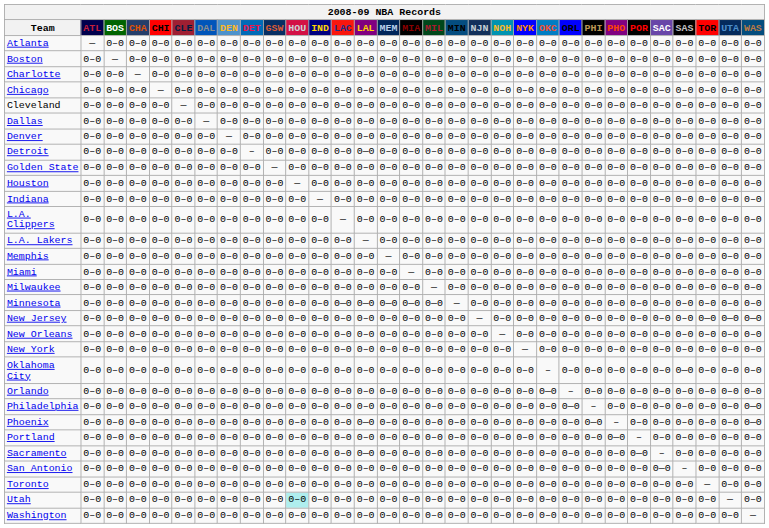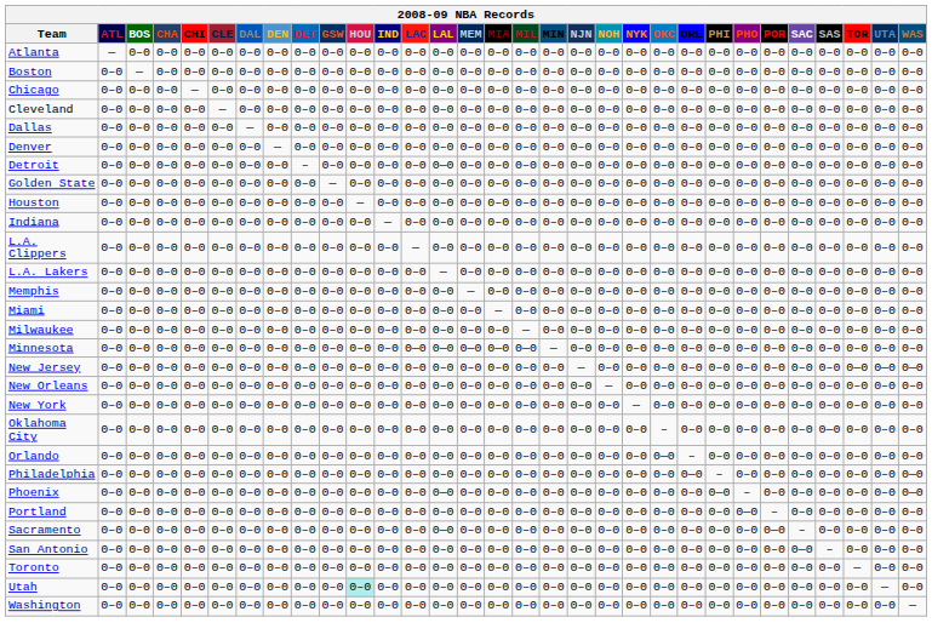 <table class="wikitable" style="font-size:86%; text-align:center;">
 <tr>
 <th colspan=31>2008-09 NBA Records</th>
 </tr>
 <tr>
 <th width=100>Team</th>
 <th style="background:#00004d;color:#C41E3a;width=35">ATL</th>
 <th style="background:#006400;color:#FFFFFF;width=35">BOS</th>
 <th style="background:#253E6A;color:#DF5106;width=35">CHA</th>
 <th style="background:#FF0000;color:#000000;width=35">CHI</th>
 <th style="background:#9F1F32;color:#001D43;width=35">CLE</th>
 <th style="background:#0055BA;color:#898D8F;width=35">DAL</th>
 <th style="background:#4C92CC;color:#FDB827;width=35">DEN</th>
 <th style="background:#006BB7;color:#ED164B;width=35">DET</th>
 <th style="background:#072E63;color:#DC5A34;width=35">GSW</th>
 <th style="background:#D31145;color:#CBD4D8;width=35">HOU</th>
 <th style="background:#000080;color:#FFD700;width=35">IND</th>
 <th style="background:#F9160D;color:#1A2E8B;width=35">LAC</th>
 <th style="background:#800080;color:#FFD700;width=35">LAL</th>
 <th style="background:#00265B;color:#BAD1EB;width=35">MEM</th>
 <th style="background:#000000;color:#8B0000;width=35">MIA</th>
 <th style="background:#00471B;color:#AC1A2F;width=35">MIL</th>
 <th style="background:#044D80;color:#000000;width=35">MIN</th>
 <th style="background:#12305B;color:#C4CED4;width=35">NJN</th>
 <th style="background:#0093B1;color:#FDB827;width=35">NOH</th>
 <th style="background:#0000FF;color:#FF8C00;width=35">NYK</th>
 <th style="background:#007DC3;color:#F05033;width=35">OKC</th>
 <th style="background:#0000FF;color:#000000;width=35">ORL</th>
 <th style="background:#000000;color:#BB9754;width=35">PHI</th>
 <th style="background:#800080;color:#FF4500;width=35">PHO</th>
 <th style="background:#000000;color:#FF0000;width=35">POR</th>
 <th style="background:#6846A8;color:#FFFFFF;width=35">SAC</th>
 <th style="background:#000000;color:#C0C0C0;width=35">SAS</th>
 <th style="background:#FF0000;color:#000000;width=35">TOR</th>
 <th style="background:#042A5C;color:#4C8ECC;width=35">UTA</th>
 <th style="background:#044D7D;color:#BC7A44;width=35">WAS</th>
 </tr>
 <tr>
 <td style="text-align:left;"><a href='#'>Atlanta</a></td>
 <td>—</td>
 <td>0–0</td>
 <td>0–0</td>
 <td>0–0</td>
 <td>0–0</td>
 <td>0–0</td>
 <td>0–0</td>
 <td>0–0</td>
 <td>0–0</td>
 <td>0–0</td>
 <td>0–0</td>
 <td>0–0</td>
 <td>0–0</td>
 <td>0–0</td>
 <td>0–0</td>
 <td>0–0</td>
 <td>0–0</td>
 <td>0–0</td>
 <td>0–0</td>
 <td>0–0</td>
 <td>0–0</td>
 <td>0–0</td>
 <td>0–0</td>
 <td>0–0</td>
 <td>0–0</td>
 <td>0–0</td>
 <td>0–0</td>
 <td>0–0</td>
 <td>0–0</td>
 <td>0–0</td>
 </tr>
 <tr>
 <td style="text-align:left;"><a href='#'>Boston</a></td>
 <td>0–0</td>
 <td>—</td>
 <td>0–0</td>
-<td>0–0</td>
-<td>0–0</td>
-<td>0–0</td>
-<td>0–0</td>
-<td>0–0</td>
-<td>0–0</td>
-<td>0–0</td>
-<td>0–0</td>
-<td>0–0</td>
-<td>0–0</td>
-<td>0–0</td>
-<td>0–0</td>
-<td>0–0</td>
-<td>0–0</td>
-<td>0–0</td>
-<td>0–0</td>
-<td>0–0</td>
-<td>0–0</td>
-<td>0–0</td>
-<td>0–0</td>
-<td>0–0</td>
-<td>0–0</td>
-<td>0–0</td>
-<td>0–0</td>
-<td>0–0</td>
-<td>0–0</td>
-<td>0–0</td>
-</tr>
-<tr>
-<td style="text-align:left;"><a href='#'>Charlotte</a></td>
-<td>0–0</td>
-<td>0–0</td>
-<td>—</td>
 <td>0–0</td>
 <td>0–0</td>
 <td>0–0</td>
 <td>0–0</td>
 <td>0–0</td>
 <td>0–0</td>
 <td>0–0</td>
 <td>0–0</td>
 <td>0–0</td>
 <td>0–0</td>
 <td>0–0</td>
 <td>0–0</td>
 <td>0–0</td>
 <td>0–0</td>
 <td>0–0</td>
 <td>0–0</td>
 <td>0–0</td>
 <td>0–0</td>
 <td>0–0</td>
 <td>0–0</td>
 <td>0–0</td>
 <td>0–0</td>
 <td>0–0</td>
 <td>0–0</td>
 <td>0–0</td>
 <td>0–0</td>
 <td>0–0</td>
 </tr>
 <tr>
 <td style="text-align:left;"><a href='#'>Chicago</a></td>
 <td>0–0</td>
 <td>0–0</td>
 <td>0–0</td>
 <td>—</td>
 <td>0–0</td>
 <td>0–0</td>
 <td>0–0</td>
 <td>0–0</td>
 <td>0–0</td>
 <td>0–0</td>
 <td>0–0</td>
 <td>0–0</td>
 <td>0–0</td>
 <td>0–0</td>
 <td>0–0</td>
 <td>0–0</td>
 <td>0–0</td>
 <td>0–0</td>
 <td>0–0</td>
 <td>0–0</td>
 <td>0–0</td>
 <td>0–0</td>
 <td>0–0</td>
 <td>0–0</td>
 <td>0–0</td>
 <td>0–0</td>
 <td>0–0</td>
 <td>0–0</td>
 <td>0–0</td>
 <td>0–0</td>
 </tr>
 <tr>
 <td style="text-align:left;">Cleveland</td>
 <td>0–0</td>
 <td>0–0</td>
 <td>0–0</td>
 <td>0–0</td>
 <td>—</td>
 <td>0–0</td>
 <td>0–0</td>
 <td>0–0</td>
 <td>0–0</td>
 <td>0–0</td>
 <td>0–0</td>
 <td>0–0</td>
 <td>0–0</td>
 <td>0–0</td>
 <td>0–0</td>
 <td>0–0</td>
 <td>0–0</td>
 <td>0–0</td>
 <td>0–0</td>
 <td>0–0</td>
 <td>0–0</td>
 <td>0–0</td>
 <td>0–0</td>
 <td>0–0</td>
 <td>0–0</td>
 <td>0–0</td>
 <td>0–0</td>
 <td>0–0</td>
 <td>0–0</td>
 <td>0–0</td>
 </tr>
 <tr>
 <td style="text-align:left;"><a href='#'>Dallas</a></td>
 <td>0–0</td>
 <td>0–0</td>
 <td>0–0</td>
 <td>0–0</td>
 <td>0–0</td>
 <td>—</td>
 <td>0–0</td>
 <td>0–0</td>
 <td>0–0</td>
 <td>0–0</td>
 <td>0–0</td>
 <td>0–0</td>
 <td>0–0</td>
 <td>0–0</td>
 <td>0–0</td>
 <td>0–0</td>
 <td>0–0</td>
 <td>0–0</td>
 <td>0–0</td>
 <td>0–0</td>
 <td>0–0</td>
 <td>0–0</td>
 <td>0–0</td>
 <td>0–0</td>
 <td>0–0</td>
 <td>0–0</td>
 <td>0–0</td>
 <td>0–0</td>
 <td>0–0</td>
 <td>0–0</td>
 </tr>
 <tr>
 <td style="text-align:left;"><a href='#'>Denver</a></td>
 <td>0–0</td>
 <td>0–0</td>
 <td>0–0</td>
 <td>0–0</td>
 <td>0–0</td>
 <td>0–0</td>
 <td>—</td>
 <td>0–0</td>
 <td>0–0</td>
 <td>0–0</td>
 <td>0–0</td>
 <td>0–0</td>
 <td>0–0</td>
 <td>0–0</td>
 <td>0–0</td>
 <td>0–0</td>
 <td>0–0</td>
 <td>0–0</td>
 <td>0–0</td>
 <td>0–0</td>
 <td>0–0</td>
 <td>0–0</td>
 <td>0–0</td>
 <td>0–0</td>
 <td>0–0</td>
 <td>0–0</td>
 <td>0–0</td>
 <td>0–0</td>
 <td>0–0</td>
 <td>0–0</td>
 </tr>
 <tr>
 <td style="text-align:left;"><a href='#'>Detroit</a></td>
 <td>0–0</td>
 <td>0–0</td>
 <td>0–0</td>
 <td>0–0</td>
 <td>0–0</td>
 <td>0–0</td>
 <td>0–0</td>
 <td>–</td>
 <td>0–0</td>
 <td>0–0</td>
 <td>0–0</td>
 <td>0–0</td>
 <td>0—0</td>
 <td>0–0</td>
 <td>0–0</td>
 <td>0–0</td>
 <td>0–0</td>
 <td>0–0</td>
 <td>0–0</td>
 <td>0–0</td>
 <td>0–0</td>
 <td>0–0</td>
 <td>0–0</td>
 <td>0–0</td>
 <td>0–0</td>
 <td>0–0</td>
 <td>0–0</td>
 <td>0–0</td>
 <td>0–0</td>
 <td>0–0</td>
 </tr>
 <tr>
 <td style="text-align:left;"><a href='#'>Golden State</a></td>
 <td>0–0</td>
 <td>0–0</td>
 <td>0–0</td>
 <td>0–0</td>
 <td>0–0</td>
 <td>0–0</td>
 <td>0–0</td>
 <td>0–0</td>
 <td>—</td>
 <td>0–0</td>
 <td>0–0</td>
 <td>0–0</td>
 <td>0–0</td>
 <td>0–0</td>
 <td>0–0</td>
 <td>0–0</td>
 <td>0–0</td>
 <td>0–0</td>
 <td>0–0</td>
 <td>0–0</td>
 <td>0–0</td>
 <td>0–0</td>
 <td>0–0</td>
 <td>0–0</td>
 <td>0–0</td>
 <td>0–0</td>
 <td>0–0</td>
 <td>0–0</td>
 <td>0–0</td>
 <td>0–0</td>
 </tr>
 <tr>
 <td style="text-align:left;"><a href='#'>Houston</a></td>
 <td>0–0</td>
 <td>0–0</td>
 <td>0–0</td>
 <td>0–0</td>
 <td>0–0</td>
 <td>0–0</td>
 <td>0–0</td>
 <td>0–0</td>
 <td>0–0</td>
 <td>—</td>
 <td>0–0</td>
 <td>0–0</td>
 <td>0–0</td>
 <td>0–0</td>
 <td>0–0</td>
 <td>0–0</td>
 <td>0–0</td>
 <td>0–0</td>
 <td>0–0</td>
 <td>0–0</td>
 <td>0–0</td>
 <td>0–0</td>
 <td>0–0</td>
 <td>0–0</td>
 <td>0–0</td>
 <td>0–0</td>
 <td>0–0</td>
 <td>0–0</td>
 <td>0–0</td>
 <td>0–0</td>
 </tr>
 <tr>
 <td style="text-align:left;"><a href='#'>Indiana</a></td>
 <td>0–0</td>
 <td>0–0</td>
 <td>0–0</td>
 <td>0–0</td>
 <td>0–0</td>
 <td>0–0</td>
 <td>0–0</td>
 <td>0–0</td>
 <td>0–0</td>
 <td>0–0</td>
 <td>—</td>
 <td>0–0</td>
 <td>0–0</td>
 <td>0–0</td>
 <td>0–0</td>
 <td>0–0</td>
 <td>0–0</td>
 <td>0–0</td>
 <td>0–0</td>
 <td>0–0</td>
 <td>0–0</td>
 <td>0–0</td>
 <td>0–0</td>
 <td>0–0</td>
 <td>0–0</td>
 <td>0–0</td>
 <td>0–0</td>
 <td>0–0</td>
 <td>0–0</td>
 <td>0–0</td>
 </tr>
 <tr>
 <td style="text-align:left;"><a href='#'>L.A. Clippers</a></td>
 <td>0–0</td>
 <td>0–0</td>
 <td>0–0</td>
 <td>0–0</td>
 <td>0–0</td>
 <td>0–0</td>
 <td>0–0</td>
 <td>0–0</td>
 <td>0–0</td>
 <td>0–0</td>
 <td>0–0</td>
 <td>—</td>
 <td>0–0</td>
 <td>0–0</td>
 <td>0–0</td>
 <td>0–0</td>
 <td>0–0</td>
 <td>0–0</td>
 <td>0–0</td>
 <td>0–0</td>
 <td>0–0</td>
 <td>0–0</td>
 <td>0–0</td>
 <td>0–0</td>
 <td>0–0</td>
 <td>0–0</td>
 <td>0–0</td>
 <td>0–0</td>
 <td>0–0</td>
 <td>0–0</td>
 </tr>
 <tr>
 <td style="text-align:left;"><a href='#'>L.A. Lakers</a></td>
 <td>0–0</td>
 <td>0–0</td>
 <td>0–0</td>
 <td>0–0</td>
 <td>0–0</td>
 <td>0–0</td>
 <td>0–0</td>
 <td>0–0</td>
 <td>0–0</td>
 <td>0–0</td>
 <td>0–0</td>
 <td>0–0</td>
 <td>—</td>
 <td>0–0</td>
 <td>0–0</td>
 <td>0–0</td>
 <td>0–0</td>
 <td>0–0</td>
 <td>0–0</td>
 <td>0–0</td>
 <td>0–0</td>
 <td>0–0</td>
 <td>0–0</td>
 <td>0–0</td>
 <td>0–0</td>
 <td>0–0</td>
 <td>0–0</td>
 <td>0–0</td>
 <td>0–0</td>
 <td>0–0</td>
 </tr>
 <tr>
 <td style="text-align:left;"><a href='#'>Memphis</a></td>
 <td>0–0</td>
 <td>0–0</td>
 <td>0–0</td>
 <td>0–0</td>
 <td>0–0</td>
 <td>0–0</td>
 <td>0–0</td>
 <td>0–0</td>
 <td>0–0</td>
 <td>0–0</td>
 <td>0–0</td>
 <td>0–0</td>
 <td>0–0</td>
 <td>—</td>
 <td>0–0</td>
 <td>0–0</td>
 <td>0–0</td>
 <td>0–0</td>
 <td>0–0</td>
 <td>0–0</td>
 <td>0–0</td>
 <td>0–0</td>
 <td>0–0</td>
 <td>0–0</td>
 <td>0–0</td>
 <td>0–0</td>
 <td>0–0</td>
 <td>0–0</td>
 <td>0–0</td>
 <td>0–0</td>
 </tr>
 <tr>
 <td style="text-align:left;"><a href='#'>Miami</a></td>
 <td>0–0</td>
 <td>0–0</td>
 <td>0–0</td>
 <td>0–0</td>
 <td>0–0</td>
 <td>0–0</td>
 <td>0–0</td>
 <td>0–0</td>
 <td>0–0</td>
 <td>0–0</td>
 <td>0–0</td>
 <td>0–0</td>
 <td>0–0</td>
 <td>0–0</td>
 <td>—</td>
 <td>0–0</td>
 <td>0–0</td>
 <td>0–0</td>
 <td>0–0</td>
 <td>0–0</td>
 <td>0–0</td>
 <td>0–0</td>
 <td>0–0</td>
 <td>0–0</td>
 <td>0–0</td>
 <td>0–0</td>
 <td>0–0</td>
 <td>0–0</td>
 <td>0–0</td>
 <td>0–0</td>
 </tr>
 <tr>
 <td style="text-align:left;"><a href='#'>Milwaukee</a></td>
 <td>0–0</td>
 <td>0–0</td>
 <td>0–0</td>
 <td>0–0</td>
 <td>0–0</td>
 <td>0–0</td>
 <td>0–0</td>
 <td>0–0</td>
 <td>0–0</td>
 <td>0–0</td>
 <td>0–0</td>
 <td>0–0</td>
 <td>0–0</td>
 <td>0–0</td>
 <td>0–0</td>
 <td>—</td>
 <td>0–0</td>
 <td>0–0</td>
 <td>0–0</td>
 <td>0–0</td>
 <td>0–0</td>
 <td>0–0</td>
 <td>0–0</td>
 <td>0–0</td>
 <td>0–0</td>
 <td>0–0</td>
 <td>0–0</td>
 <td>0–0</td>
 <td>0–0</td>
 <td>0–0</td>
 </tr>
 <tr>
 <td style="text-align:left;"><a href='#'>Minnesota</a></td>
 <td>0–0</td>
 <td>0–0</td>
 <td>0–0</td>
 <td>0–0</td>
 <td>0–0</td>
 <td>0–0</td>
 <td>0–0</td>
 <td>0–0</td>
 <td>0–0</td>
 <td>0–0</td>
 <td>0–0</td>
 <td>0—0</td>
 <td>0—0</td>
 <td>0—0</td>
 <td>0—0</td>
 <td>0—0</td>
 <td>—</td>
 <td>0–0</td>
 <td>0–0</td>
 <td>0–0</td>
 <td>0–0</td>
 <td>0–0</td>
 <td>0–0</td>
 <td>0–0</td>
 <td>0–0</td>
 <td>0–0</td>
 <td>0–0</td>
 <td>0–0</td>
 <td>0–0</td>
 <td>0–0</td>
 </tr>
 <tr>
 <td style="text-align:left;"><a href='#'>New Jersey</a></td>
 <td>0–0</td>
 <td>0–0</td>
 <td>0–0</td>
 <td>0–0</td>
 <td>0–0</td>
 <td>0–0</td>
 <td>0–0</td>
 <td>0–0</td>
 <td>0–0</td>
 <td>0–0</td>
 <td>0–0</td>
 <td>0–0</td>
 <td>0–0</td>
 <td>0–0</td>
 <td>0–0</td>
 <td>0–0</td>
 <td>0–0</td>
 <td>—</td>
 <td>0–0</td>
 <td>0–0</td>
 <td>0–0</td>
 <td>0–0</td>
 <td>0–0</td>
 <td>0–0</td>
 <td>0–0</td>
 <td>0–0</td>
 <td>0–0</td>
 <td>0—0</td>
 <td>0—0</td>
 <td>0—0</td>
 </tr>
 <tr>
 <td style="text-align:left;"><a href='#'>New Orleans</a></td>
 <td>0–0</td>
 <td>0–0</td>
 <td>0–0</td>
 <td>0–0</td>
 <td>0–0</td>
 <td>0–0</td>
 <td>0–0</td>
 <td>0–0</td>
 <td>0–0</td>
 <td>0–0</td>
 <td>0–0</td>
 <td>0–0</td>
 <td>0–0</td>
 <td>0–0</td>
 <td>0–0</td>
 <td>0–0</td>
 <td>0–0</td>
 <td>0–0</td>
 <td>—</td>
 <td>0–0</td>
 <td>0–0</td>
 <td>0–0</td>
 <td>0–0</td>
 <td>0–0</td>
 <td>0–0</td>
 <td>0–0</td>
 <td>0–0</td>
 <td>0–0</td>
 <td>0–0</td>
 <td>0–0</td>
 </tr>
 <tr>
 <td style="text-align:left;"><a href='#'>New York</a></td>
 <td>0–0</td>
 <td>0–0</td>
 <td>0–0</td>
 <td>0–0</td>
 <td>0–0</td>
 <td>0–0</td>
 <td>0–0</td>
 <td>0–0</td>
 <td>0–0</td>
 <td>0–0</td>
 <td>0–0</td>
 <td>0–0</td>
 <td>0–0</td>
 <td>0–0</td>
 <td>0–0</td>
 <td>0–0</td>
 <td>0–0</td>
 <td>0–0</td>
 <td>0–0</td>
 <td>—</td>
 <td>0–0</td>
 <td>0–0</td>
 <td>0–0</td>
 <td>0–0</td>
 <td>0–0</td>
 <td>0–0</td>
 <td>0–0</td>
 <td>0–0</td>
 <td>0–0</td>
 <td>0–0</td>
 </tr>
 <tr>
 <td style="text-align:left;"><a href='#'>Oklahoma City</a></td>
 <td>0–0</td>
 <td>0–0</td>
 <td>0–0</td>
 <td>0–0</td>
 <td>0–0</td>
 <td>0–0</td>
 <td>0–0</td>
 <td>0–0</td>
 <td>0–0</td>
 <td>0–0</td>
 <td>0–0</td>
 <td>0–0</td>
 <td>0–0</td>
 <td>0–0</td>
 <td>0–0</td>
 <td>0–0</td>
 <td>0–0</td>
 <td>0–0</td>
 <td>0–0</td>
 <td>0–0</td>
 <td>–</td>
 <td>0–0</td>
 <td>0–0</td>
 <td>0–0</td>
 <td>0–0</td>
 <td>0–0</td>
 <td>0—0</td>
 <td>0–0</td>
 <td>0–0</td>
 <td>0–0</td>
 </tr>
 <tr>
 <td style="text-align:left;"><a href='#'>Orlando</a></td>
 <td>0–0</td>
 <td>0–0</td>
 <td>0–0</td>
 <td>0–0</td>
 <td>0–0</td>
 <td>0–0</td>
 <td>0–0</td>
 <td>0–0</td>
 <td>0–0</td>
 <td>0–0</td>
 <td>0–0</td>
 <td>0–0</td>
 <td>0–0</td>
 <td>0–0</td>
 <td>0–0</td>
 <td>0–0</td>
 <td>0–0</td>
 <td>0–0</td>
 <td>0–0</td>
 <td>0–0</td>
 <td>0—0</td>
 <td>–</td>
 <td>0–0</td>
 <td>0–0</td>
 <td>0–0</td>
 <td>0–0</td>
 <td>0–0</td>
 <td>0–0</td>
 <td>0–0</td>
 <td>0–0</td>
 </tr>
 <tr>
 <td style="text-align:left;"><a href='#'>Philadelphia</a></td>
 <td>0–0</td>
 <td>0–0</td>
 <td>0–0</td>
 <td>0–0</td>
 <td>0–0</td>
 <td>0–0</td>
 <td>0–0</td>
 <td>0–0</td>
 <td>0–0</td>
 <td>0–0</td>
 <td>0–0</td>
 <td>0–0</td>
 <td>0–0</td>
 <td>0–0</td>
 <td>0–0</td>
 <td>0–0</td>
 <td>0–0</td>
 <td>0–0</td>
 <td>0–0</td>
 <td>0–0</td>
 <td>0–0</td>
 <td>0—0</td>
 <td>–</td>
 <td>0–0</td>
 <td>0–0</td>
 <td>0–0</td>
 <td>0–0</td>
 <td>0–0</td>
 <td>0–0</td>
 <td>0—0</td>
 </tr>
 <tr>
 <td style="text-align:left;"><a href='#'>Phoenix</a></td>
 <td>0–0</td>
 <td>0–0</td>
 <td>0–0</td>
 <td>0–0</td>
 <td>0–0</td>
 <td>0–0</td>
 <td>0–0</td>
 <td>0–0</td>
 <td>0–0</td>
 <td>0–0</td>
 <td>0–0</td>
 <td>0–0</td>
 <td>0—0</td>
 <td>0–0</td>
 <td>0–0</td>
 <td>0–0</td>
 <td>0–0</td>
 <td>0–0</td>
 <td>0–0</td>
 <td>0–0</td>
 <td>0–0</td>
 <td>0–0</td>
 <td>0—0</td>
 <td>–</td>
 <td>0–0</td>
 <td>0–0</td>
 <td>0–0</td>
 <td>0–0</td>
 <td>0–0</td>
 <td>0—0</td>
 </tr>
 <tr>
 <td style="text-align:left;"><a href='#'>Portland</a></td>
 <td>0–0</td>
 <td>0–0</td>
 <td>0–0</td>
 <td>0–0</td>
 <td>0–0</td>
 <td>0–0</td>
 <td>0–0</td>
 <td>0–0</td>
 <td>0–0</td>
 <td>0–0</td>
 <td>0–0</td>
 <td>0–0</td>
 <td>0–0</td>
 <td>0–0</td>
 <td>0–0</td>
 <td>0–0</td>
 <td>0–0</td>
 <td>0–0</td>
 <td>0–0</td>
 <td>0–0</td>
 <td>0–0</td>
 <td>0–0</td>
 <td>0–0</td>
 <td>0—0</td>
 <td>–</td>
 <td>0–0</td>
 <td>0–0</td>
 <td>0–0</td>
 <td>0–0</td>
 <td>0–0</td>
 </tr>
 <tr>
 <td style="text-align:left;"><a href='#'>Sacramento</a></td>
 <td>0–0</td>
 <td>0–0</td>
 <td>0–0</td>
 <td>0–0</td>
 <td>0–0</td>
 <td>0–0</td>
 <td>0–0</td>
 <td>0–0</td>
 <td>0–0</td>
 <td>0–0</td>
 <td>0–0</td>
 <td>0–0</td>
 <td>0—0</td>
 <td>0–0</td>
 <td>0–0</td>
 <td>0–0</td>
 <td>0–0</td>
 <td>0–0</td>
 <td>0–0</td>
 <td>0–0</td>
 <td>0–0</td>
 <td>0–0</td>
 <td>0–0</td>
 <td>0–0</td>
 <td>0—0</td>
 <td>–</td>
 <td>0–0</td>
 <td>0–0</td>
 <td>0–0</td>
 <td>0–0</td>
 </tr>
 <tr>
 <td style="text-align:left;"><a href='#'>San Antonio</a></td>
 <td>0–0</td>
 <td>0–0</td>
 <td>0–0</td>
 <td>0–0</td>
 <td>0–0</td>
 <td>0–0</td>
 <td>0–0</td>
 <td>0–0</td>
 <td>0–0</td>
 <td>0–0</td>
 <td>0–0</td>
 <td>0–0</td>
 <td>0–0</td>
 <td>0–0</td>
 <td>0–0</td>
 <td>0–0</td>
 <td>0–0</td>
 <td>0–0</td>
 <td>0–0</td>
 <td>0–0</td>
 <td>0–0</td>
 <td>0–0</td>
 <td>0–0</td>
 <td>0–0</td>
 <td>0–0</td>
 <td>0—0</td>
 <td>–</td>
 <td>0–0</td>
 <td>0–0</td>
 <td>0–0</td>
 </tr>
 <tr>
 <td style="text-align:left;"><a href='#'>Toronto</a></td>
 <td>0–0</td>
 <td>0–0</td>
 <td>0–0</td>
 <td>0–0</td>
 <td>0–0</td>
 <td>0–0</td>
 <td>0–0</td>
 <td>0–0</td>
 <td>0–0</td>
 <td>0–0</td>
 <td>0–0</td>
 <td>0–0</td>
 <td>0–0</td>
 <td>0–0</td>
 <td>0–0</td>
 <td>0–0</td>
 <td>0–0</td>
 <td>0–0</td>
 <td>0–0</td>
 <td>0–0</td>
 <td>0–0</td>
 <td>0–0</td>
 <td>0–0</td>
 <td>0–0</td>
 <td>0–0</td>
 <td>0–0</td>
 <td>0–0</td>
 <td>—</td>
 <td>0–0</td>
 <td>0–0</td>
 </tr>
 <tr>
 <td style="text-align:left;"><a href='#'>Utah</a></td>
 <td>0–0</td>
 <td>0–0</td>
 <td>0–0</td>
 <td>0–0</td>
 <td>0–0</td>
 <td>0–0</td>
 <td>0–0</td>
 <td>0–0</td>
 <td>0–0</td>
 <td style="background: paleturquoise;">0–0</td>
 <td>0–0</td>
 <td>0–0</td>
 <td>0–0</td>
 <td>0–0</td>
 <td>0–0</td>
 <td>0–0</td>
 <td>0–0</td>
 <td>0–0</td>
 <td>0–0</td>
 <td>0–0</td>
 <td>0–0</td>
 <td>0–0</td>
 <td>0–0</td>
 <td>0–0</td>
 <td>0–0</td>
 <td>0–0</td>
 <td>0–0</td>
 <td>0–0</td>
 <td>—</td>
 <td>0–0</td>
 </tr>
 <tr>
 <td style="text-align:left;"><a href='#'>Washington</a></td>
 <td>0–0</td>
 <td>0–0</td>
 <td>0–0</td>
 <td>0–0</td>
 <td>0–0</td>
 <td>0–0</td>
 <td>0–0</td>
 <td>0–0</td>
 <td>0–0</td>
 <td>0–0</td>
 <td>0–0</td>
 <td>0–0</td>
 <td>0–0</td>
 <td>0–0</td>
 <td>0–0</td>
 <td>0–0</td>
 <td>0–0</td>
 <td>0–0</td>
 <td>0–0</td>
 <td>0–0</td>
 <td>0–0</td>
 <td>0–0</td>
 <td>0–0</td>
 <td>0–0</td>
 <td>0–0</td>
 <td>0–0</td>
 <td>0–0</td>
 <td>0–0</td>
 <td>0–0</td>
 <td>—</td>
 </tr>
 </table>
